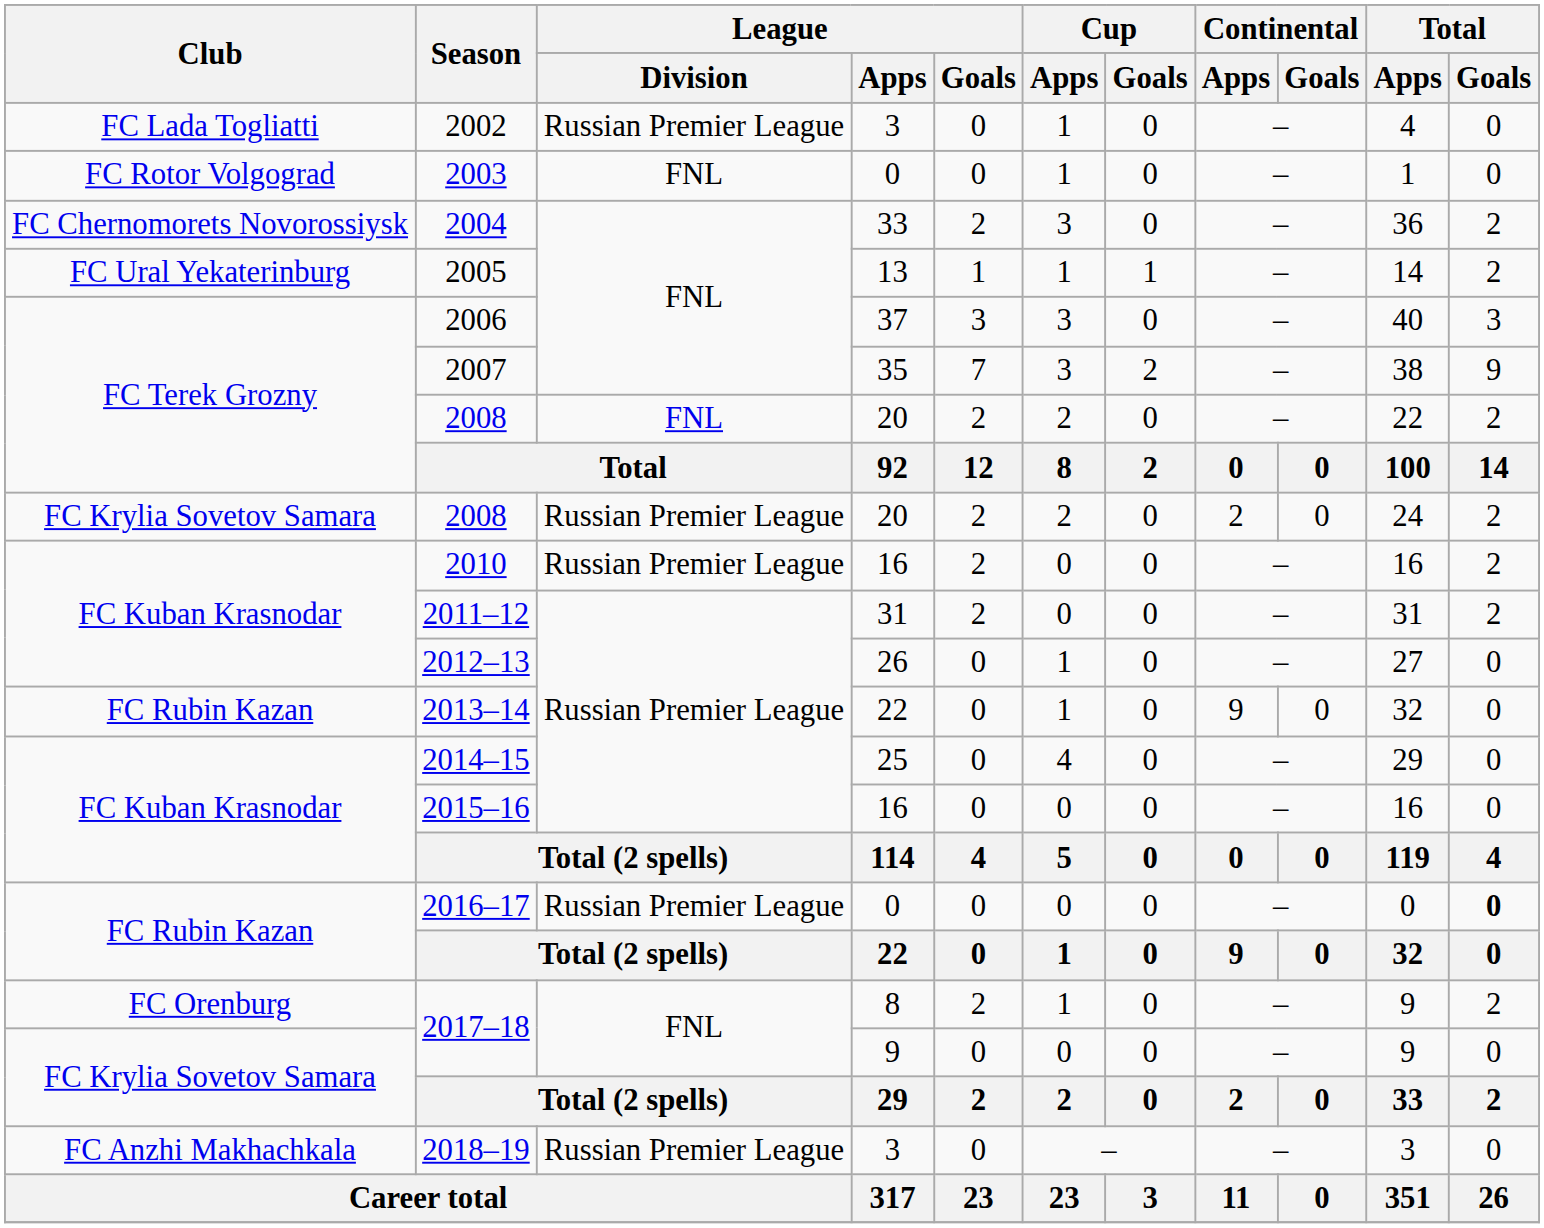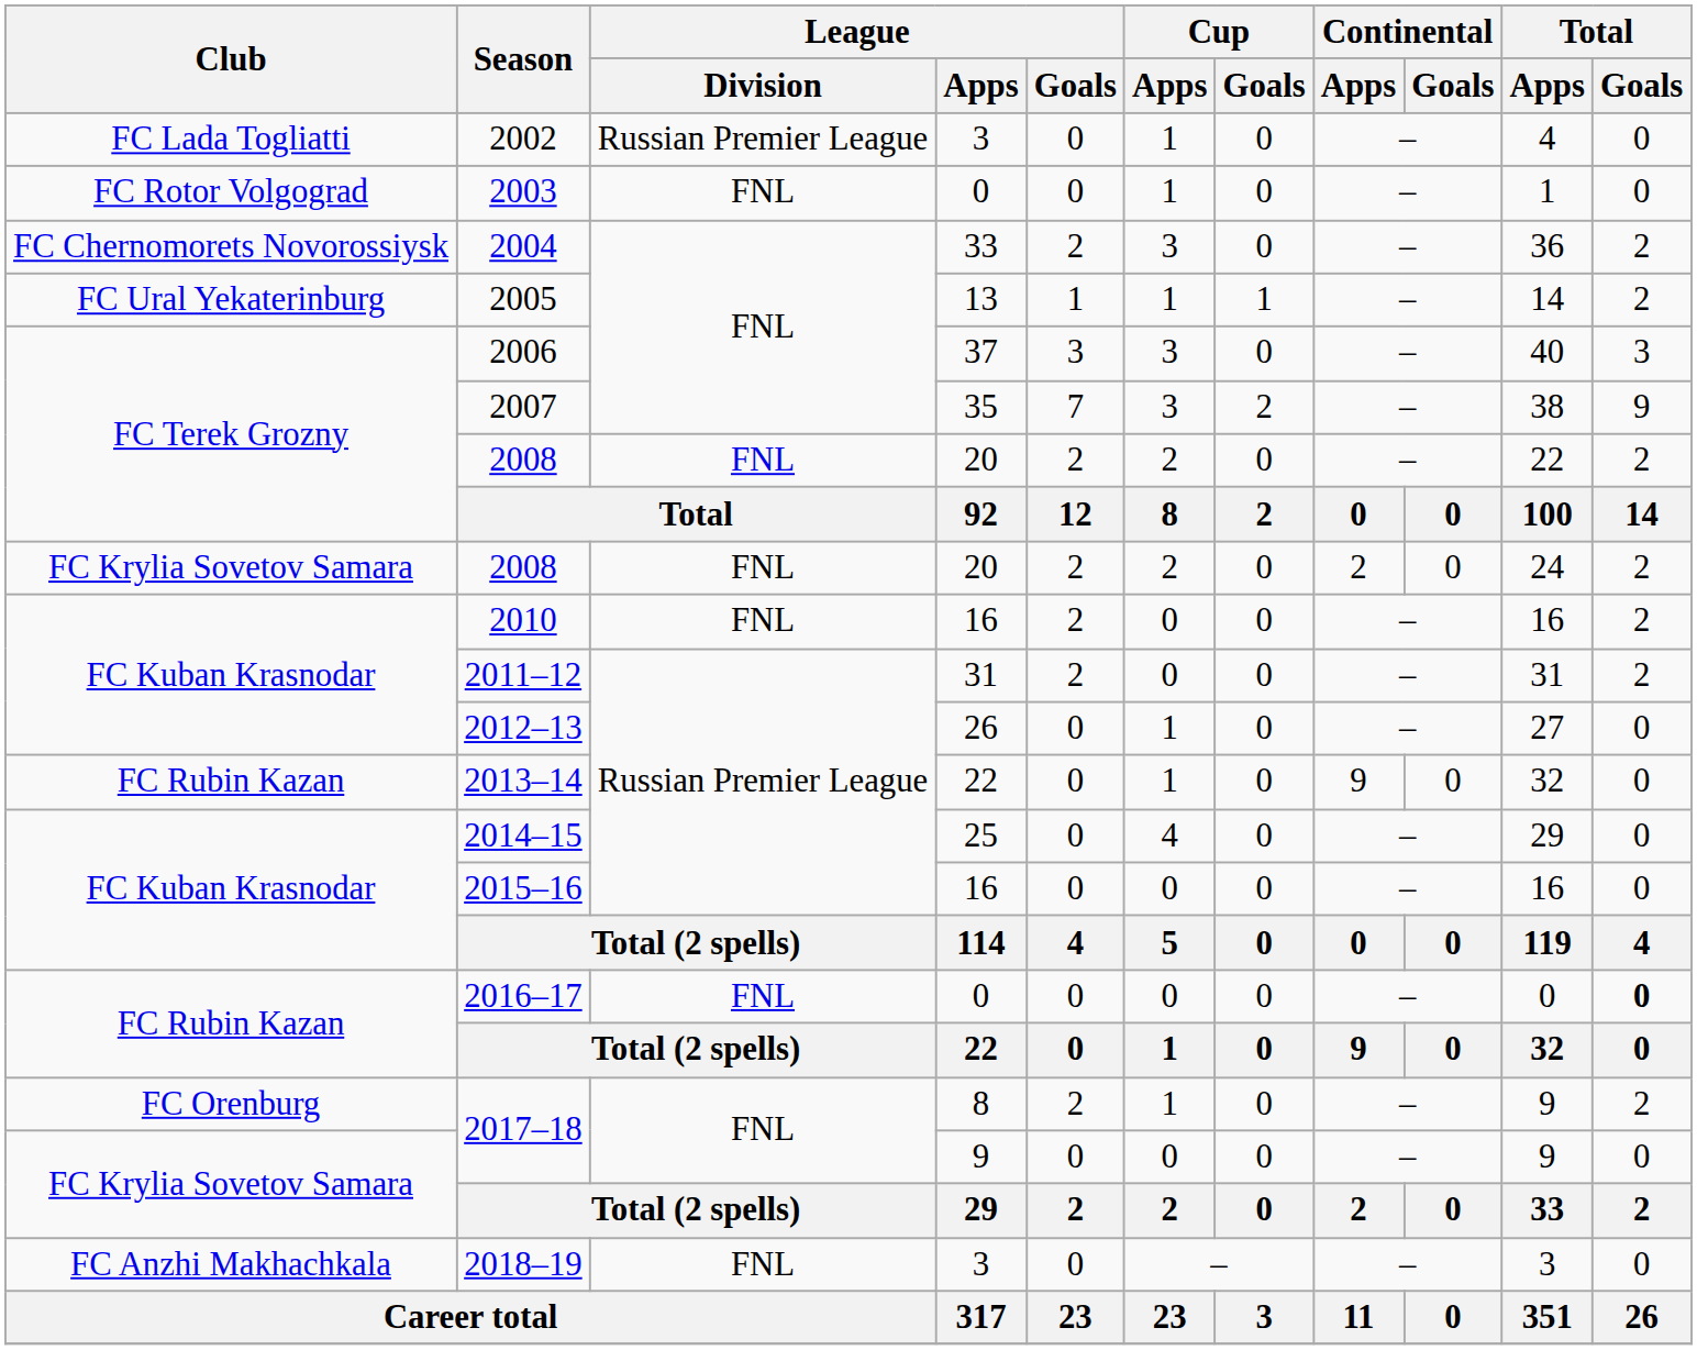 <table class="wikitable" style="text-align: center;">
 <tr>
 <th rowspan=2>Club</th>
 <th rowspan=2>Season</th>
 <th colspan=3>League</th>
 <th colspan=2>Cup</th>
 <th colspan=2>Continental</th>
 <th colspan=2>Total</th>
 </tr>
 <tr>
 <th>Division</th>
 <th>Apps</th>
 <th>Goals</th>
 <th>Apps</th>
 <th>Goals</th>
 <th>Apps</th>
 <th>Goals</th>
 <th>Apps</th>
 <th>Goals</th>
 </tr>
 <tr>
 <td><a href='#'>FC Lada Togliatti</a></td>
 <td>2002</td>
 <td>Russian Premier League</td>
 <td>3</td>
 <td>0</td>
 <td>1</td>
 <td>0</td>
 <td colspan=2>–</td>
 <td>4</td>
 <td>0</td>
 </tr>
 <tr>
 <td><a href='#'>FC Rotor Volgograd</a></td>
 <td><a href='#'>2003</a></td>
 <td>FNL</td>
 <td>0</td>
 <td>0</td>
 <td>1</td>
 <td>0</td>
 <td colspan=2>–</td>
 <td>1</td>
 <td>0</td>
 </tr>
 <tr>
 <td><a href='#'>FC Chernomorets Novorossiysk</a></td>
 <td><a href='#'>2004</a></td>
 <td rowspan=4>FNL</td>
 <td>33</td>
 <td>2</td>
 <td>3</td>
 <td>0</td>
 <td colspan=2>–</td>
 <td>36</td>
 <td>2</td>
 </tr>
 <tr>
 <td><a href='#'>FC Ural Yekaterinburg</a></td>
 <td>2005</td>
 <td>13</td>
 <td>1</td>
 <td>1</td>
 <td>1</td>
 <td colspan=2>–</td>
 <td>14</td>
 <td>2</td>
 </tr>
 <tr>
 <td rowspan=4><a href='#'>FC Terek Grozny</a></td>
 <td>2006</td>
 <td>37</td>
 <td>3</td>
 <td>3</td>
 <td>0</td>
 <td colspan=2>–</td>
 <td>40</td>
 <td>3</td>
 </tr>
 <tr>
 <td>2007</td>
 <td>35</td>
 <td>7</td>
 <td>3</td>
 <td>2</td>
 <td colspan=2>–</td>
 <td>38</td>
 <td>9</td>
 </tr>
 <tr>
 <td><a href='#'>2008</a></td>
 <td><a href='#'>FNL</a></td>
 <td>20</td>
 <td>2</td>
 <td>2</td>
 <td>0</td>
 <td colspan=2>–</td>
 <td>22</td>
 <td>2</td>
 </tr>
 <tr>
 <th colspan=2>Total</th>
 <th>92</th>
 <th>12</th>
 <th>8</th>
 <th>2</th>
 <th>0</th>
 <th>0</th>
 <th>100</th>
 <th>14</th>
 </tr>
 <tr>
 <td><a href='#'>FC Krylia Sovetov Samara</a></td>
 <td><a href='#'>2008</a></td>
-<td>Russian Premier League</td>
+<td>FNL</td>
 <td>20</td>
 <td>2</td>
 <td>2</td>
 <td>0</td>
 <td>2</td>
 <td>0</td>
 <td>24</td>
 <td>2</td>
 </tr>
 <tr>
 <td rowspan=3><a href='#'>FC Kuban Krasnodar</a></td>
 <td><a href='#'>2010</a></td>
-<td>Russian Premier League</td>
+<td>FNL</td>
 <td>16</td>
 <td>2</td>
 <td>0</td>
 <td>0</td>
 <td colspan=2>–</td>
 <td>16</td>
 <td>2</td>
 </tr>
 <tr>
 <td><a href='#'>2011–12</a></td>
 <td rowspan=5>Russian Premier League</td>
 <td>31</td>
 <td>2</td>
 <td>0</td>
 <td>0</td>
 <td colspan=2>–</td>
 <td>31</td>
 <td>2</td>
 </tr>
 <tr>
 <td><a href='#'>2012–13</a></td>
 <td>26</td>
 <td>0</td>
 <td>1</td>
 <td>0</td>
 <td colspan=2>–</td>
 <td>27</td>
 <td>0</td>
 </tr>
 <tr>
 <td><a href='#'>FC Rubin Kazan</a></td>
 <td><a href='#'>2013–14</a></td>
 <td>22</td>
 <td>0</td>
 <td>1</td>
 <td>0</td>
 <td>9</td>
 <td>0</td>
 <td>32</td>
 <td>0</td>
 </tr>
 <tr>
 <td rowspan=3><a href='#'>FC Kuban Krasnodar</a></td>
 <td><a href='#'>2014–15</a></td>
 <td>25</td>
 <td>0</td>
 <td>4</td>
 <td>0</td>
 <td colspan=2>–</td>
 <td>29</td>
 <td>0</td>
 </tr>
 <tr>
 <td><a href='#'>2015–16</a></td>
 <td>16</td>
 <td>0</td>
 <td>0</td>
 <td>0</td>
 <td colspan=2>–</td>
 <td>16</td>
 <td>0</td>
 </tr>
 <tr>
 <th colspan=2>Total (2 spells)</th>
 <th>114</th>
 <th>4</th>
 <th>5</th>
 <th>0</th>
 <th>0</th>
 <th>0</th>
 <th>119</th>
 <th>4</th>
 </tr>
 <tr>
 <td rowspan=2><a href='#'>FC Rubin Kazan</a></td>
 <td><a href='#'>2016–17</a></td>
-<td>Russian Premier League</td>
+<td><a href='#'>FNL</a></td>
 <td>0</td>
 <td>0</td>
 <td>0</td>
 <td>0</td>
 <td colspan=2>–</td>
 <td>0</td>
 <td><strong>0</strong></td>
 </tr>
 <tr>
 <th colspan=2>Total (2 spells)</th>
 <th>22</th>
 <th>0</th>
 <th>1</th>
 <th>0</th>
 <th>9</th>
 <th>0</th>
 <th>32</th>
 <th>0</th>
 </tr>
 <tr>
 <td><a href='#'>FC Orenburg</a></td>
 <td rowspan=2><a href='#'>2017–18</a></td>
 <td rowspan=2>FNL</td>
 <td>8</td>
 <td>2</td>
 <td>1</td>
 <td>0</td>
 <td colspan=2>–</td>
 <td>9</td>
 <td>2</td>
 </tr>
 <tr>
 <td rowspan=2><a href='#'>FC Krylia Sovetov Samara</a></td>
 <td>9</td>
 <td>0</td>
 <td>0</td>
 <td>0</td>
 <td colspan=2>–</td>
 <td>9</td>
 <td>0</td>
 </tr>
 <tr>
 <th colspan=2>Total (2 spells)</th>
 <th>29</th>
 <th>2</th>
 <th>2</th>
 <th>0</th>
 <th>2</th>
 <th>0</th>
 <th>33</th>
 <th>2</th>
 </tr>
 <tr>
 <td><a href='#'>FC Anzhi Makhachkala</a></td>
 <td><a href='#'>2018–19</a></td>
-<td>Russian Premier League</td>
+<td>FNL</td>
 <td>3</td>
 <td>0</td>
 <td colspan=2>–</td>
 <td colspan=2>–</td>
 <td>3</td>
 <td>0</td>
 </tr>
 <tr>
 <th colspan=3>Career total</th>
 <th>317</th>
 <th>23</th>
 <th>23</th>
 <th>3</th>
 <th>11</th>
 <th>0</th>
 <th>351</th>
 <th>26</th>
 </tr>
 <tr>
 </tr>
 </table>
